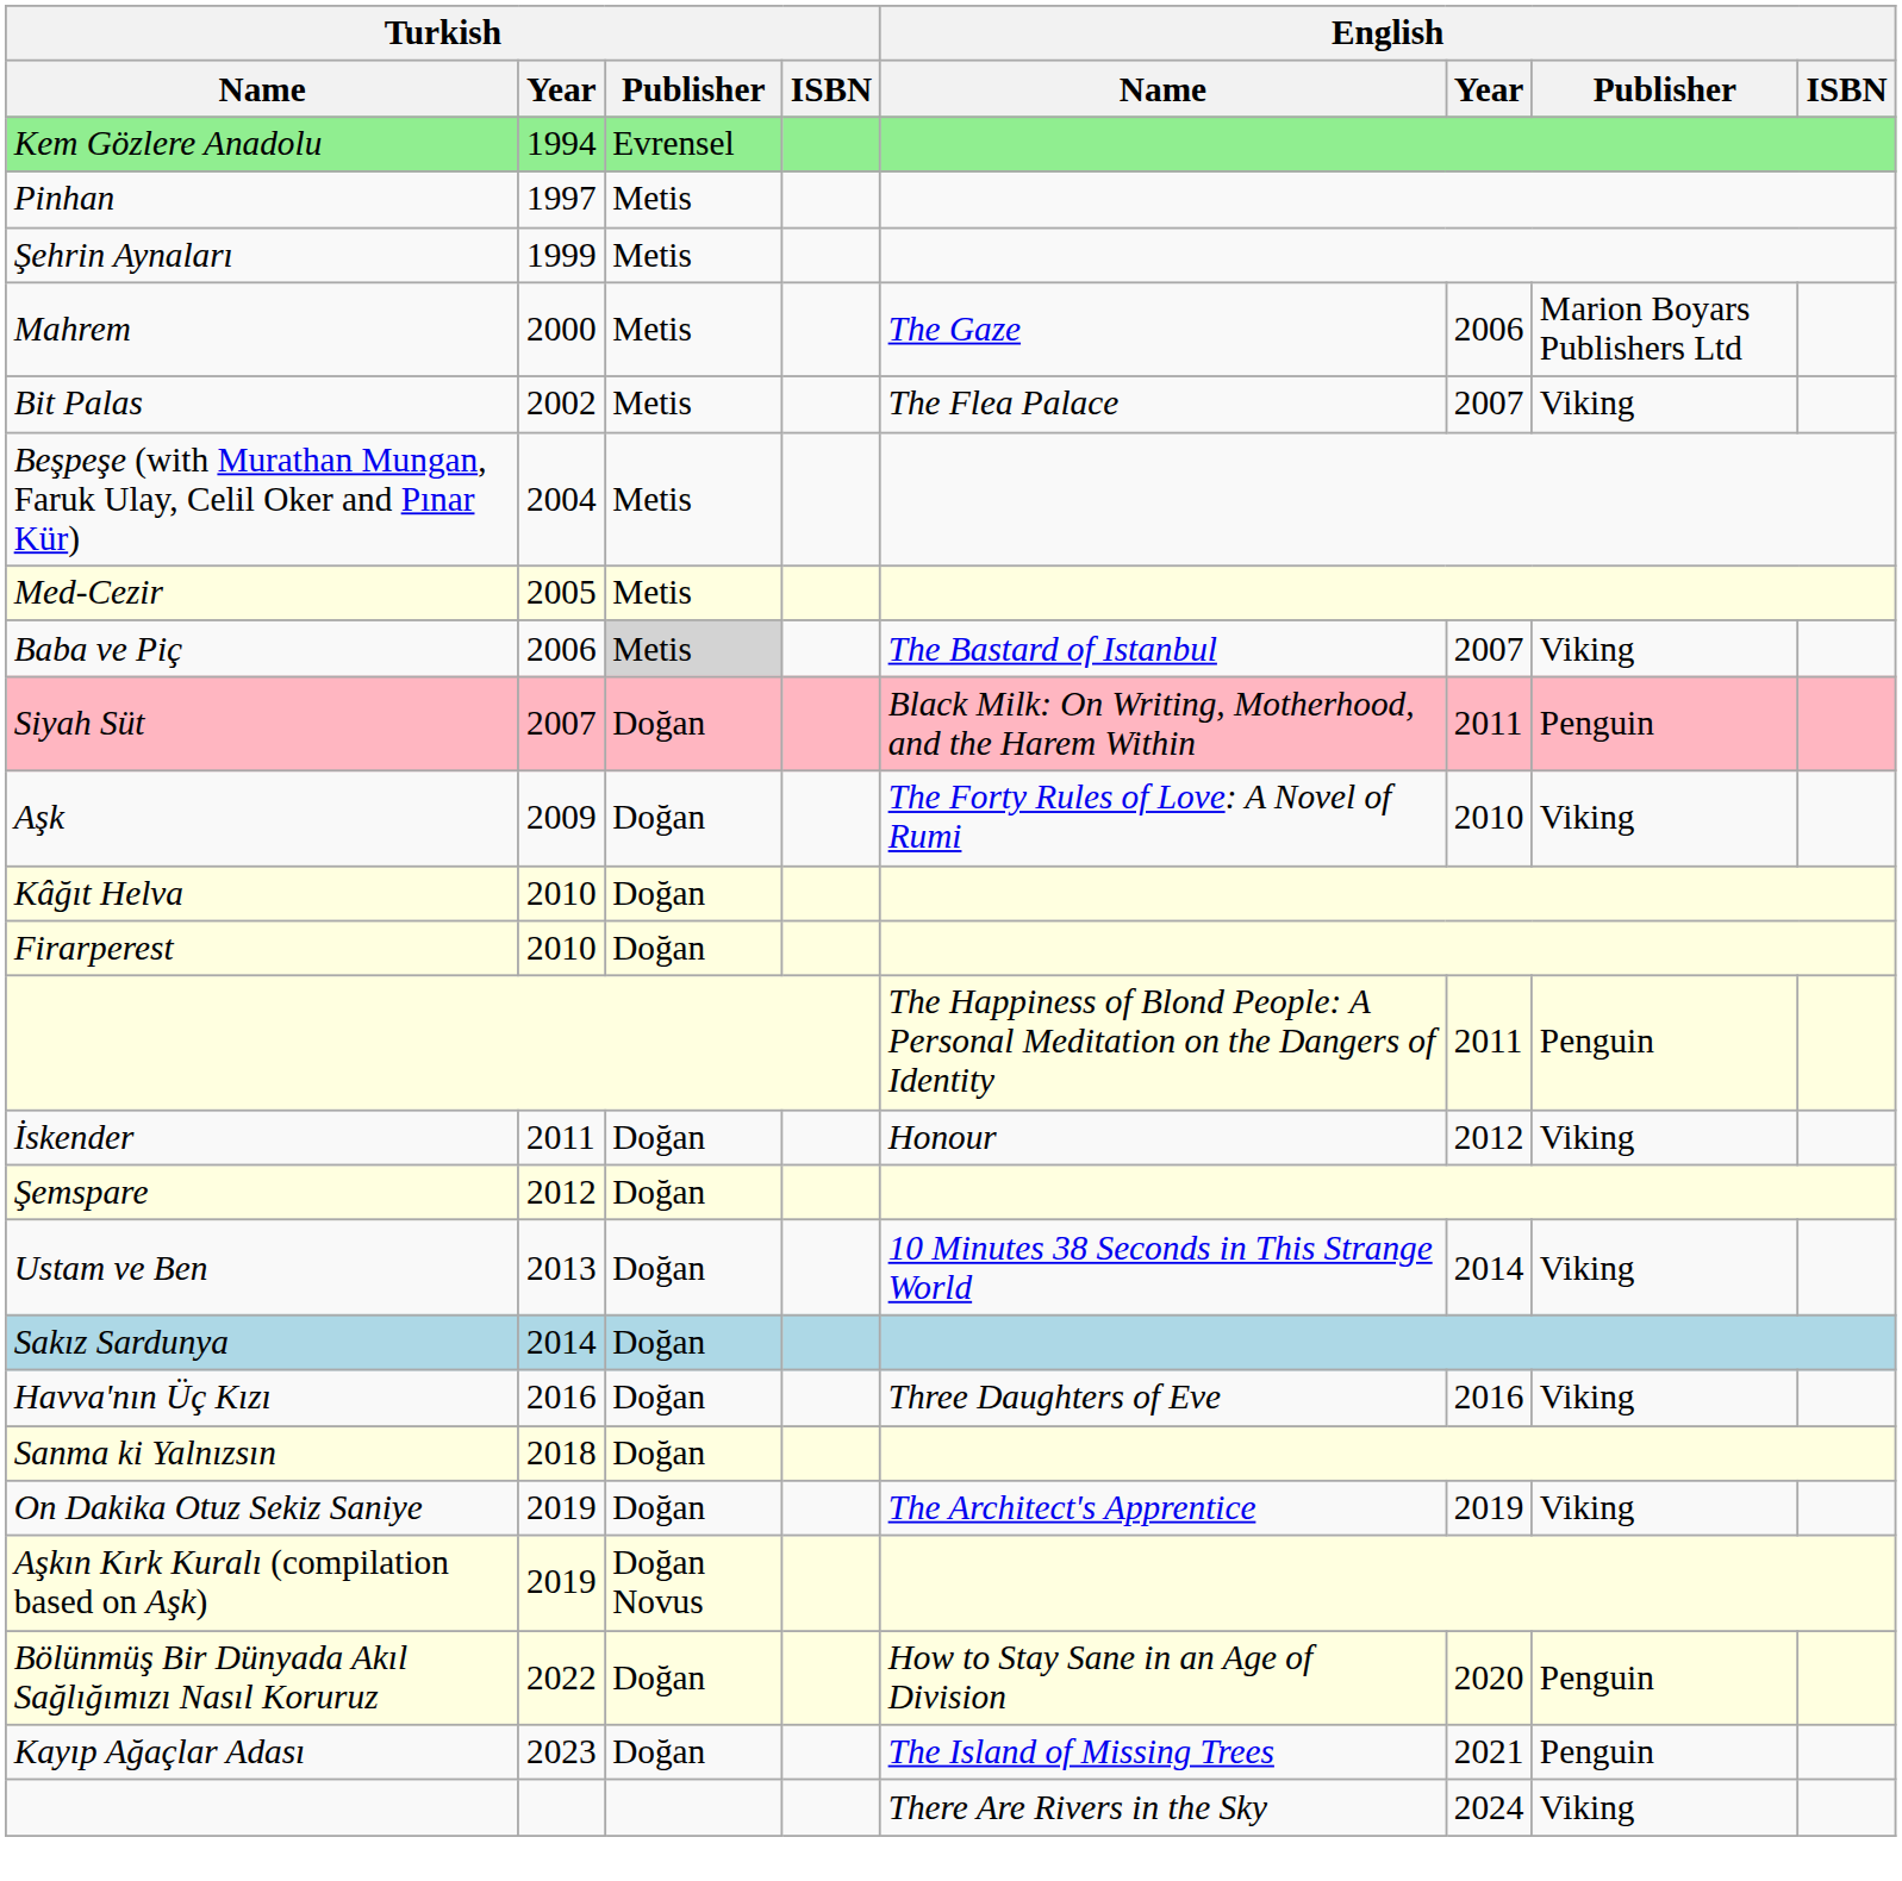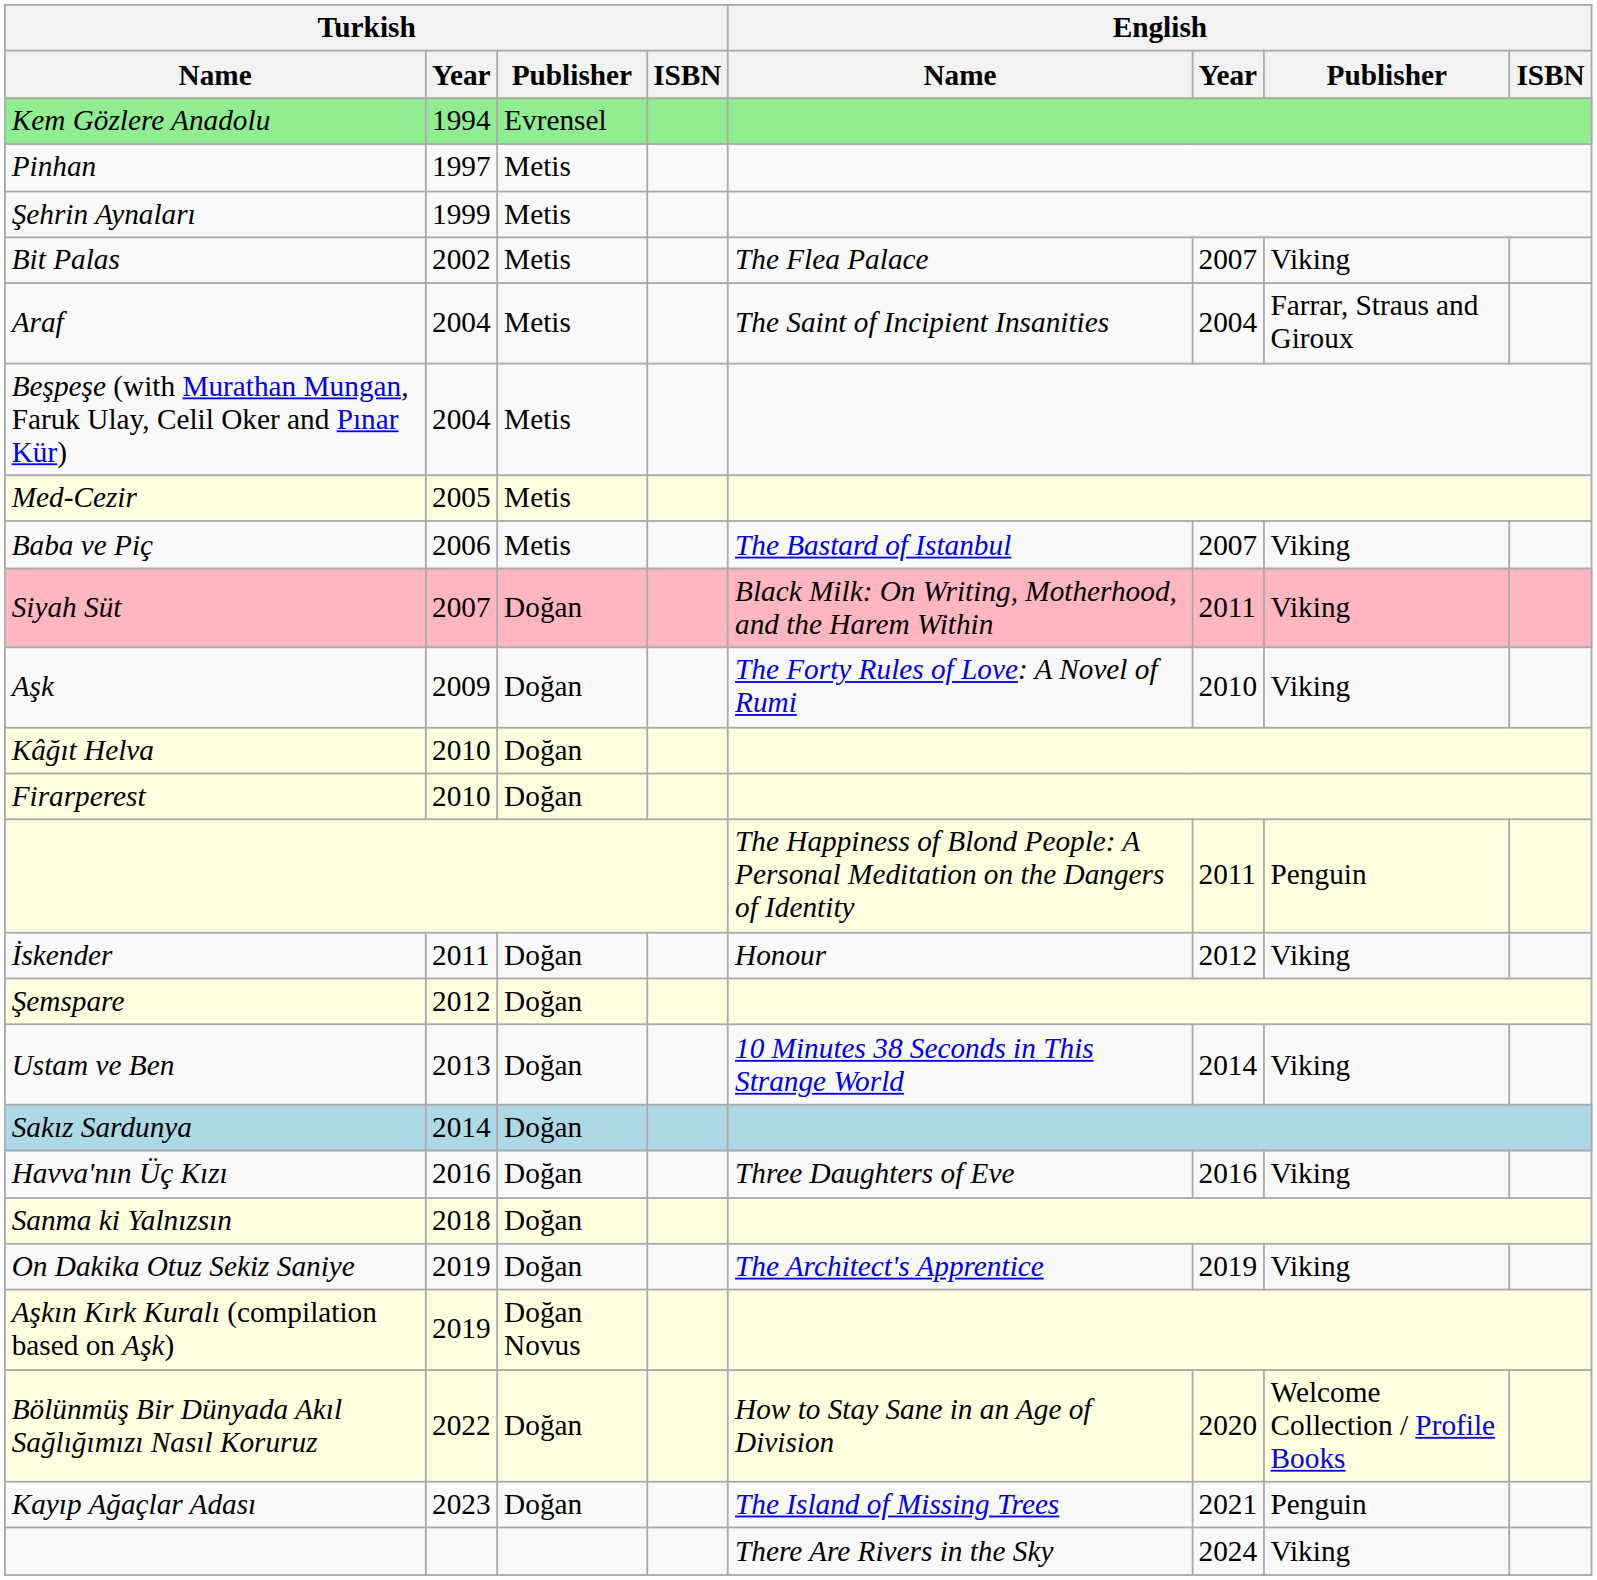 <table class="wikitable sortable">
 <tr>
 <th colspan="4">Turkish</th>
 <th colspan="4">English</th>
 </tr>
 <tr>
 <th>Name</th>
 <th>Year</th>
 <th>Publisher</th>
 <th>ISBN</th>
 <th>Name</th>
 <th>Year</th>
 <th>Publisher</th>
 <th>ISBN</th>
 </tr>
 <tr style="background:lightgreen;">
 <td><em>Kem Gözlere Anadolu</em></td>
 <td>1994</td>
 <td>Evrensel</td>
 <td></td>
 <td colspan="4"></td>
 </tr>
 <tr>
 <td><em>Pinhan</em></td>
 <td>1997</td>
 <td>Metis</td>
 <td></td>
 <td colspan="4"></td>
 </tr>
 <tr>
 <td><em>Şehrin Aynaları</em></td>
 <td>1999</td>
 <td>Metis</td>
 <td></td>
 <td colspan="4"></td>
 </tr>
 <tr>
-<td><em>Mahrem</em></td>
-<td>2000</td>
-<td>Metis</td>
-<td></td>
-<td><em><a href='#'>The Gaze</a></em></td>
-<td>2006</td>
-<td>Marion Boyars Publishers Ltd</td>
-<td></td>
-</tr>
-<tr>
 <td><em>Bit Palas</em></td>
 <td>2002</td>
 <td>Metis</td>
 <td></td>
 <td><em> The Flea Palace</em></td>
 <td>2007</td>
 <td>Viking</td>
+<td></td>
+</tr>
+<tr>
+<td><em>Araf</em></td>
+<td>2004</td>
+<td>Metis</td>
+<td></td>
+<td><em>The Saint of Incipient Insanities</em></td>
+<td>2004</td>
+<td>Farrar, Straus and Giroux</td>
 <td></td>
 </tr>
 <tr>
 <td><em>Beşpeşe</em> (with <a href='#'>Murathan Mungan</a>, Faruk Ulay, Celil Oker and <a href='#'>Pınar Kür</a>)</td>
 <td>2004</td>
 <td>Metis</td>
 <td></td>
 <td colspan="4"></td>
 </tr>
 <tr style="background:lightyellow;">
 <td><em>Med-Cezir</em></td>
 <td>2005</td>
 <td>Metis</td>
 <td></td>
 <td colspan="4"></td>
 </tr>
 <tr>
 <td><em>Baba ve Piç</em></td>
 <td>2006</td>
-<td style="background: lightgrey;">Metis</td>
+<td>Metis</td>
 <td></td>
 <td><em><a href='#'>The Bastard of Istanbul</a></em></td>
 <td>2007</td>
 <td>Viking</td>
 <td></td>
 </tr>
 <tr style="background:lightpink;">
 <td><em>Siyah Süt</em></td>
 <td>2007</td>
 <td>Doğan</td>
 <td></td>
 <td><em>Black Milk: On Writing, Motherhood, and the Harem Within</em></td>
 <td>2011</td>
-<td>Penguin</td>
+<td>Viking</td>
 <td></td>
 </tr>
 <tr>
 <td><em>Aşk</em></td>
 <td>2009</td>
 <td>Doğan</td>
 <td></td>
 <td><em><a href='#'>The Forty Rules of Love</a>: A Novel of <a href='#'>Rumi</a></em></td>
 <td>2010</td>
 <td>Viking</td>
 <td></td>
 </tr>
 <tr style="background:lightyellow;">
 <td><em>Kâğıt Helva</em></td>
 <td>2010</td>
 <td>Doğan</td>
 <td></td>
 <td colspan="4"></td>
 </tr>
 <tr style="background:lightyellow;">
 <td><em>Firarperest</em></td>
 <td>2010</td>
 <td>Doğan</td>
 <td></td>
 <td colspan="4"></td>
 </tr>
 <tr style="background:lightyellow;">
 <td colspan="4"></td>
 <td><em>The Happiness of Blond People: A Personal Meditation on the Dangers of Identity </em></td>
 <td>2011</td>
 <td>Penguin</td>
 <td></td>
 </tr>
 <tr>
 <td><em>İskender</em></td>
 <td>2011</td>
 <td>Doğan</td>
 <td></td>
 <td><em>Honour</em></td>
 <td>2012</td>
 <td>Viking</td>
 <td></td>
 </tr>
 <tr style="background:lightyellow;">
 <td><em>Şemspare</em></td>
 <td>2012</td>
 <td>Doğan</td>
 <td></td>
 <td colspan="4"></td>
 </tr>
 <tr>
 <td><em>Ustam ve Ben</em></td>
 <td>2013</td>
 <td>Doğan</td>
 <td></td>
 <td><em><a href='#'>10 Minutes 38 Seconds in This Strange World</a></em></td>
 <td>2014</td>
 <td>Viking</td>
 <td></td>
 </tr>
 <tr style="background:lightblue;">
 <td><em>Sakız Sardunya</em></td>
 <td>2014</td>
 <td>Doğan</td>
 <td></td>
 <td colspan="4"></td>
 </tr>
 <tr>
 <td><em>Havva'nın Üç Kızı</em></td>
 <td>2016</td>
 <td>Doğan</td>
 <td></td>
 <td><em>Three Daughters of Eve</em></td>
 <td>2016</td>
 <td>Viking</td>
 <td></td>
 </tr>
 <tr style="background:lightyellow;">
 <td><em>Sanma ki Yalnızsın</em></td>
 <td>2018</td>
 <td>Doğan</td>
 <td></td>
 <td colspan="4"></td>
 </tr>
 <tr>
 <td><em>On Dakika Otuz Sekiz Saniye</em></td>
 <td>2019</td>
 <td>Doğan</td>
 <td></td>
 <td><em><a href='#'>The Architect's Apprentice</a></em></td>
 <td>2019</td>
 <td>Viking</td>
 <td></td>
 </tr>
 <tr style="background:lightyellow;">
 <td><em>Aşkın Kırk Kuralı</em> (compilation based on <em>Aşk</em>)</td>
 <td>2019</td>
 <td>Doğan Novus</td>
 <td></td>
 <td colspan="4"></td>
 </tr>
 <tr style="background:lightyellow;">
 <td><em>Bölünmüş Bir Dünyada Akıl Sağlığımızı Nasıl Koruruz</em></td>
 <td>2022</td>
 <td>Doğan</td>
 <td></td>
 <td><em>How to Stay Sane in an Age of Division</em></td>
 <td>2020</td>
-<td>Penguin</td>
+<td>Welcome Collection / <a href='#'>Profile Books</a></td>
 <td></td>
 </tr>
 <tr>
 <td><em>Kayıp Ağaçlar Adası</em></td>
 <td>2023</td>
 <td>Doğan</td>
 <td></td>
 <td><em><a href='#'>The Island of Missing Trees</a></em></td>
 <td>2021</td>
 <td>Penguin</td>
 <td></td>
 </tr>
 <tr>
 <td></td>
 <td></td>
 <td></td>
 <td {{></td>
 <td><em>There Are Rivers in the Sky</em></td>
 <td>2024</td>
 <td>Viking</td>
 <td></td>
 </tr>
 </table>
